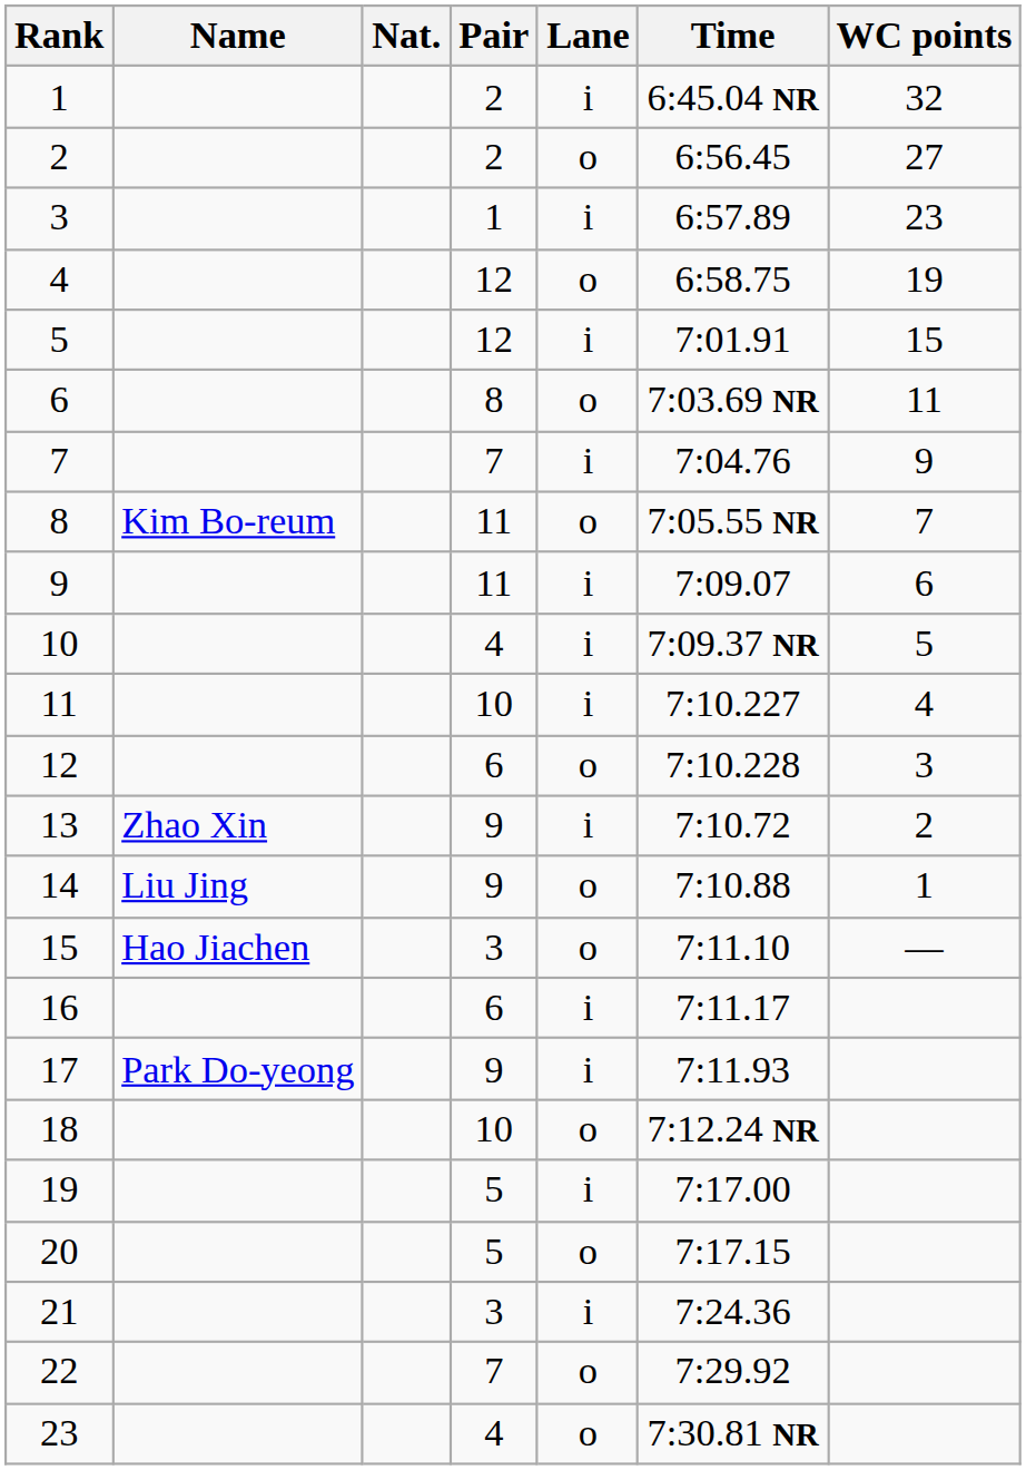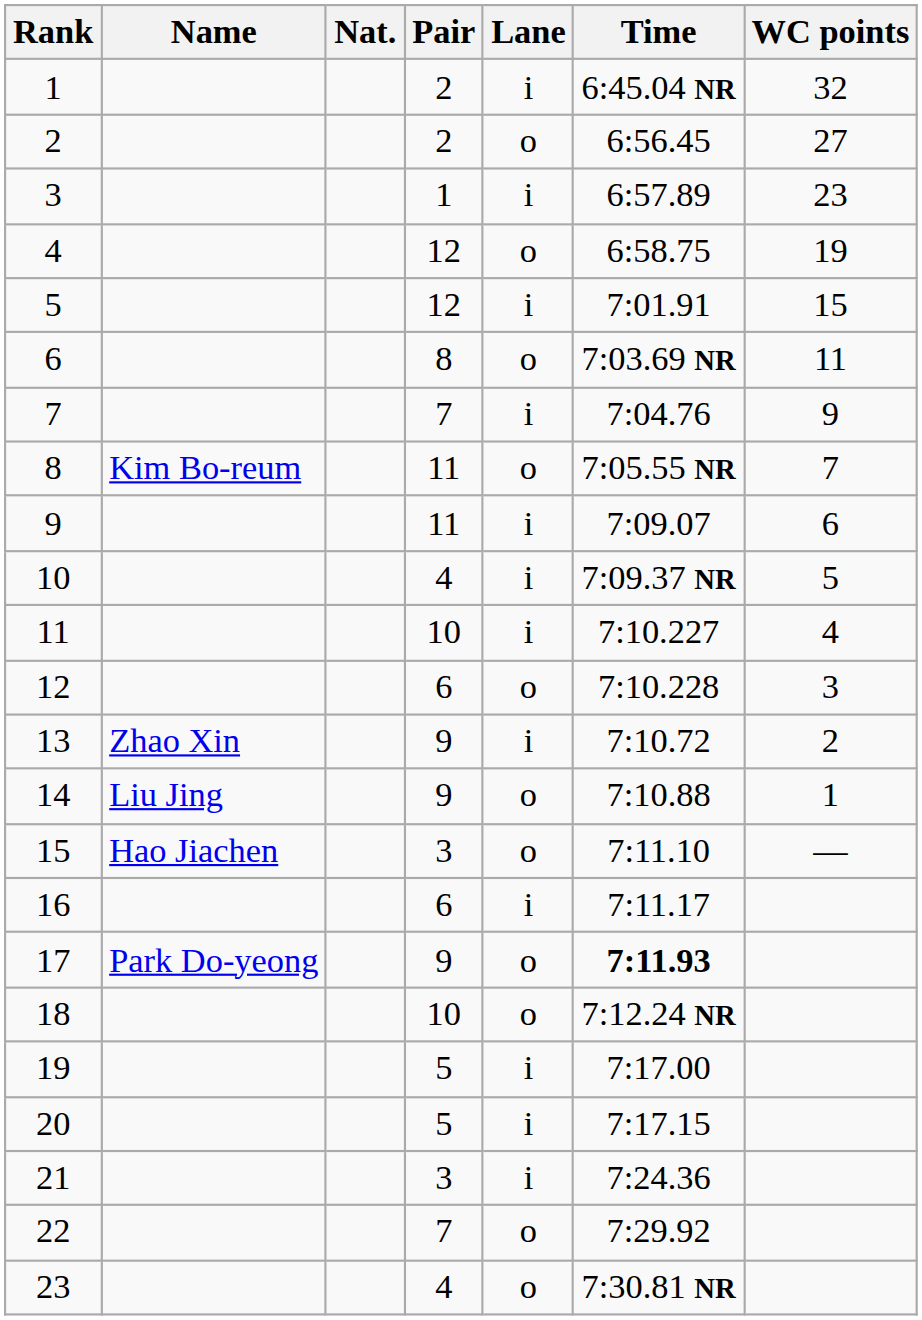 <table class="wikitable sortable" style="text-align:center">
 <tr>
 <th>Rank</th>
 <th>Name</th>
 <th>Nat.</th>
 <th>Pair</th>
 <th>Lane</th>
 <th>Time</th>
 <th>WC points</th>
 </tr>
 <tr>
 <td>1</td>
 <td align=left></td>
 <td></td>
 <td>2</td>
 <td>i</td>
 <td>6:45.04 <strong><small>NR</small></strong></td>
 <td>32</td>
 </tr>
 <tr>
 <td>2</td>
 <td align=left></td>
 <td></td>
 <td>2</td>
 <td>o</td>
 <td>6:56.45</td>
 <td>27</td>
 </tr>
 <tr>
 <td>3</td>
 <td align=left></td>
 <td></td>
 <td>1</td>
 <td>i</td>
 <td>6:57.89</td>
 <td>23</td>
 </tr>
 <tr>
 <td>4</td>
 <td align=left></td>
 <td></td>
 <td>12</td>
 <td>o</td>
 <td>6:58.75</td>
 <td>19</td>
 </tr>
 <tr>
 <td>5</td>
 <td align=left></td>
 <td></td>
 <td>12</td>
 <td>i</td>
 <td>7:01.91</td>
 <td>15</td>
 </tr>
 <tr>
 <td>6</td>
 <td align=left></td>
 <td></td>
 <td>8</td>
 <td>o</td>
 <td>7:03.69 <strong><small>NR</small></strong></td>
 <td>11</td>
 </tr>
 <tr>
 <td>7</td>
 <td align=left></td>
 <td></td>
 <td>7</td>
 <td>i</td>
 <td>7:04.76</td>
 <td>9</td>
 </tr>
 <tr>
 <td>8</td>
 <td align=left><a href='#'>Kim Bo-reum</a></td>
 <td></td>
 <td>11</td>
 <td>o</td>
 <td>7:05.55 <strong><small>NR</small></strong></td>
 <td>7</td>
 </tr>
 <tr>
 <td>9</td>
 <td align=left></td>
 <td></td>
 <td>11</td>
 <td>i</td>
 <td>7:09.07</td>
 <td>6</td>
 </tr>
 <tr>
 <td>10</td>
 <td align=left></td>
 <td></td>
 <td>4</td>
 <td>i</td>
 <td>7:09.37 <strong><small>NR</small></strong></td>
 <td>5</td>
 </tr>
 <tr>
 <td>11</td>
 <td align=left></td>
 <td></td>
 <td>10</td>
 <td>i</td>
 <td>7:10.227</td>
 <td>4</td>
 </tr>
 <tr>
 <td>12</td>
 <td align=left></td>
 <td></td>
 <td>6</td>
 <td>o</td>
 <td>7:10.228</td>
 <td>3</td>
 </tr>
 <tr>
 <td>13</td>
 <td align=left><a href='#'>Zhao Xin</a></td>
 <td></td>
 <td>9</td>
 <td>i</td>
 <td>7:10.72</td>
 <td>2</td>
 </tr>
 <tr>
 <td>14</td>
 <td align=left><a href='#'>Liu Jing</a></td>
 <td></td>
 <td>9</td>
 <td>o</td>
 <td>7:10.88</td>
 <td>1</td>
 </tr>
 <tr>
 <td>15</td>
 <td align=left><a href='#'>Hao Jiachen</a></td>
 <td></td>
 <td>3</td>
 <td>o</td>
 <td>7:11.10</td>
 <td>—</td>
 </tr>
 <tr>
 <td>16</td>
 <td align=left></td>
 <td></td>
 <td>6</td>
 <td>i</td>
 <td>7:11.17</td>
 <td></td>
 </tr>
 <tr>
 <td>17</td>
 <td align=left><a href='#'>Park Do-yeong</a></td>
 <td></td>
 <td>9</td>
-<td>i</td>
-<td>7:11.93</td>
+<td>o</td>
+<td><strong>7:11.93</strong></td>
 <td></td>
 </tr>
 <tr>
 <td>18</td>
 <td align=left></td>
 <td></td>
 <td>10</td>
 <td>o</td>
 <td>7:12.24 <strong><small>NR</small></strong></td>
 <td></td>
 </tr>
 <tr>
 <td>19</td>
 <td align=left></td>
 <td></td>
 <td>5</td>
 <td>i</td>
 <td>7:17.00</td>
 <td></td>
 </tr>
 <tr>
 <td>20</td>
 <td align=left></td>
 <td></td>
 <td>5</td>
-<td>o</td>
+<td>i</td>
 <td>7:17.15</td>
 <td></td>
 </tr>
 <tr>
 <td>21</td>
 <td align=left></td>
 <td></td>
 <td>3</td>
 <td>i</td>
 <td>7:24.36</td>
 <td></td>
 </tr>
 <tr>
 <td>22</td>
 <td align=left></td>
 <td></td>
 <td>7</td>
 <td>o</td>
 <td>7:29.92</td>
 <td></td>
 </tr>
 <tr>
 <td>23</td>
 <td align=left></td>
 <td></td>
 <td>4</td>
 <td>o</td>
 <td>7:30.81 <strong><small>NR</small></strong></td>
 <td></td>
 </tr>
 </table>
